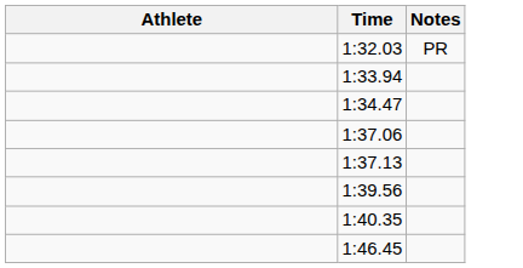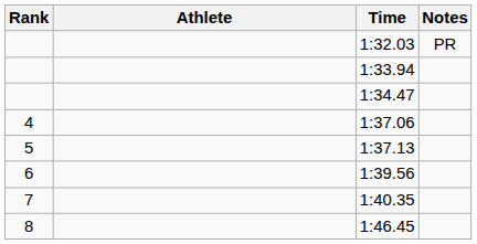 <table class="wikitable" style="text-align:center">
 <tr>
+<th>Rank</th>
 <th Style="width:18em">Athlete</th>
 <th>Time</th>
 <th>Notes</th>
 </tr>
 <tr>
+<td></td>
 <td style="text-align:left"></td>
 <td>1:32.03</td>
 <td>PR</td>
 </tr>
 <tr>
+<td></td>
 <td style="text-align:left"></td>
 <td>1:33.94</td>
 <td></td>
 </tr>
 <tr>
+<td></td>
 <td style="text-align:left"></td>
 <td>1:34.47</td>
 <td></td>
 </tr>
 <tr>
+<td>4</td>
 <td style="text-align:left"></td>
 <td>1:37.06</td>
 <td></td>
 </tr>
 <tr>
+<td>5</td>
 <td style="text-align:left"></td>
 <td>1:37.13</td>
 <td></td>
 </tr>
 <tr>
+<td>6</td>
 <td style="text-align:left"></td>
 <td>1:39.56</td>
 <td></td>
 </tr>
 <tr>
+<td>7</td>
 <td style="text-align:left"></td>
 <td>1:40.35</td>
 <td></td>
 </tr>
 <tr>
+<td>8</td>
 <td style="text-align:left"></td>
 <td>1:46.45</td>
 <td></td>
 </tr>
 </table>
